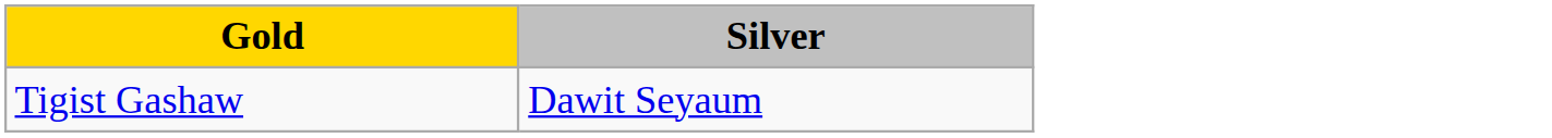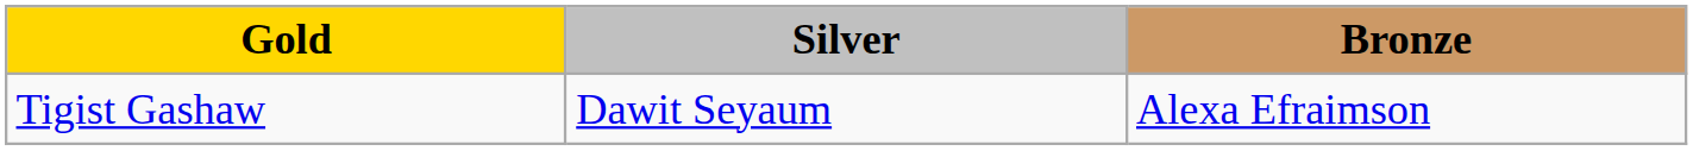 <table class="wikitable" style="text-align:left">
 <tr align="center">
 <td width=200 bgcolor=gold><strong>Gold</strong></td>
 <td width=200 bgcolor=silver><strong>Silver</strong></td>
+<td width=200 bgcolor=CC9966><strong>Bronze</strong></td>
 </tr>
 <tr>
 <td><a href='#'>Tigist Gashaw</a><br></td>
 <td><a href='#'>Dawit Seyaum</a><br></td>
+<td><a href='#'>Alexa Efraimson</a><br></td>
 </tr>
 </table>
